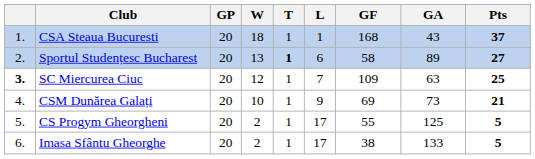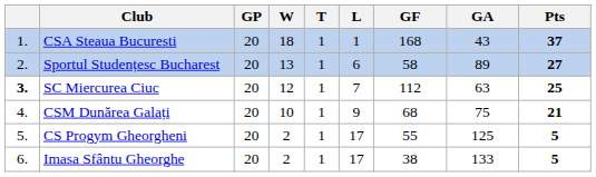 <table class="wikitable">
 <tr>
 <th width="30"></th>
 <th width="200">Club</th>
 <th width="30">GP</th>
 <th width="30">W</th>
 <th width="30">T</th>
 <th width="30">L</th>
 <th width="70">GF</th>
 <th width="70">GA</th>
 <th width="70">Pts</th>
 </tr>
 <tr bgcolor="#BCD2EE" align="center">
 <td>1.</td>
 <td align="left"><a href='#'>CSA Steaua Bucuresti</a></td>
 <td>20</td>
 <td>18</td>
 <td>1</td>
 <td>1</td>
 <td>168</td>
 <td>43</td>
 <td><strong>37</strong></td>
 </tr>
 <tr bgcolor="#BCD2EE" align="center">
 <td>2.</td>
 <td align="left"><a href='#'>Sportul Studențesc Bucharest</a></td>
 <td>20</td>
 <td>13</td>
-<td><strong>1</strong></td>
+<td>1</td>
 <td>6</td>
 <td>58</td>
 <td>89</td>
 <td><strong>27</strong></td>
 </tr>
 <tr bgcolor="#FFFFFF" align="center">
 <td><strong>3.</strong></td>
 <td align="left"><a href='#'>SC Miercurea Ciuc</a></td>
 <td>20</td>
 <td>12</td>
 <td>1</td>
 <td>7</td>
-<td>109</td>
+<td>112</td>
 <td>63</td>
 <td><strong>25</strong></td>
 </tr>
 <tr bgcolor="#FFFFFF" align="center">
 <td>4.</td>
 <td align="left"><a href='#'>CSM Dunărea Galați</a></td>
 <td>20</td>
 <td>10</td>
 <td>1</td>
 <td>9</td>
-<td>69</td>
-<td>73</td>
+<td>68</td>
+<td>75</td>
 <td><strong>21</strong></td>
 </tr>
 <tr bgcolor="#FFFFFF" align="center">
 <td>5.</td>
 <td align="left"><a href='#'>CS Progym Gheorgheni</a></td>
 <td>20</td>
 <td>2</td>
 <td>1</td>
 <td>17</td>
 <td>55</td>
 <td>125</td>
 <td><strong>5</strong></td>
 </tr>
 <tr bgcolor="#FFFFFF" align="center">
 <td>6.</td>
 <td align="left"><a href='#'>Imasa Sfântu Gheorghe</a></td>
 <td>20</td>
 <td>2</td>
 <td>1</td>
 <td>17</td>
 <td>38</td>
 <td>133</td>
 <td><strong>5</strong></td>
 </tr>
 </table>
